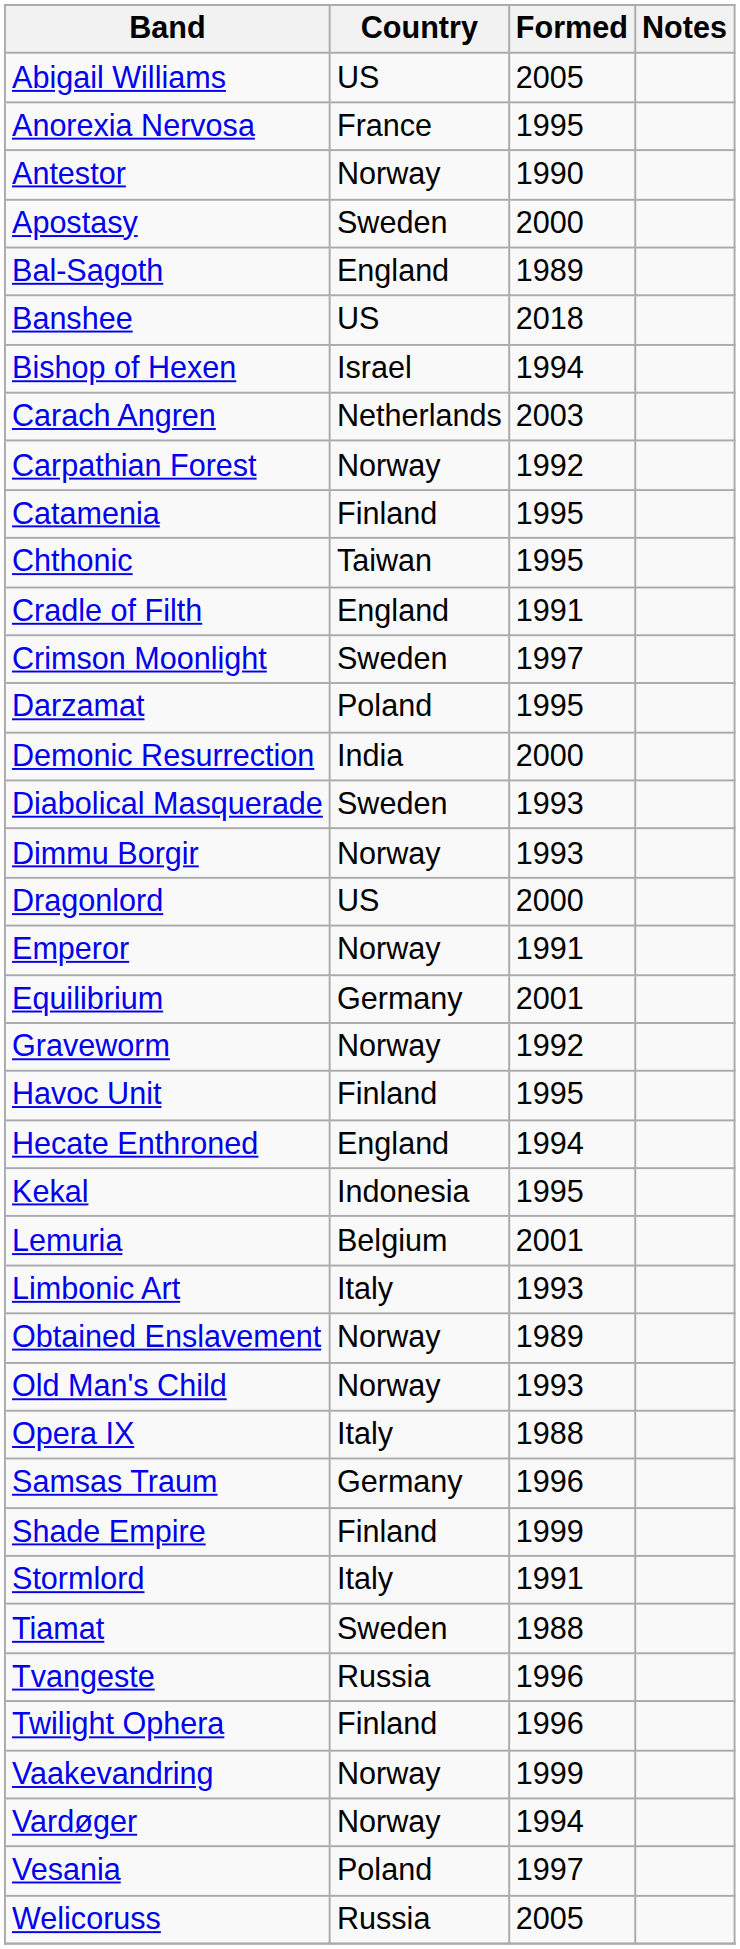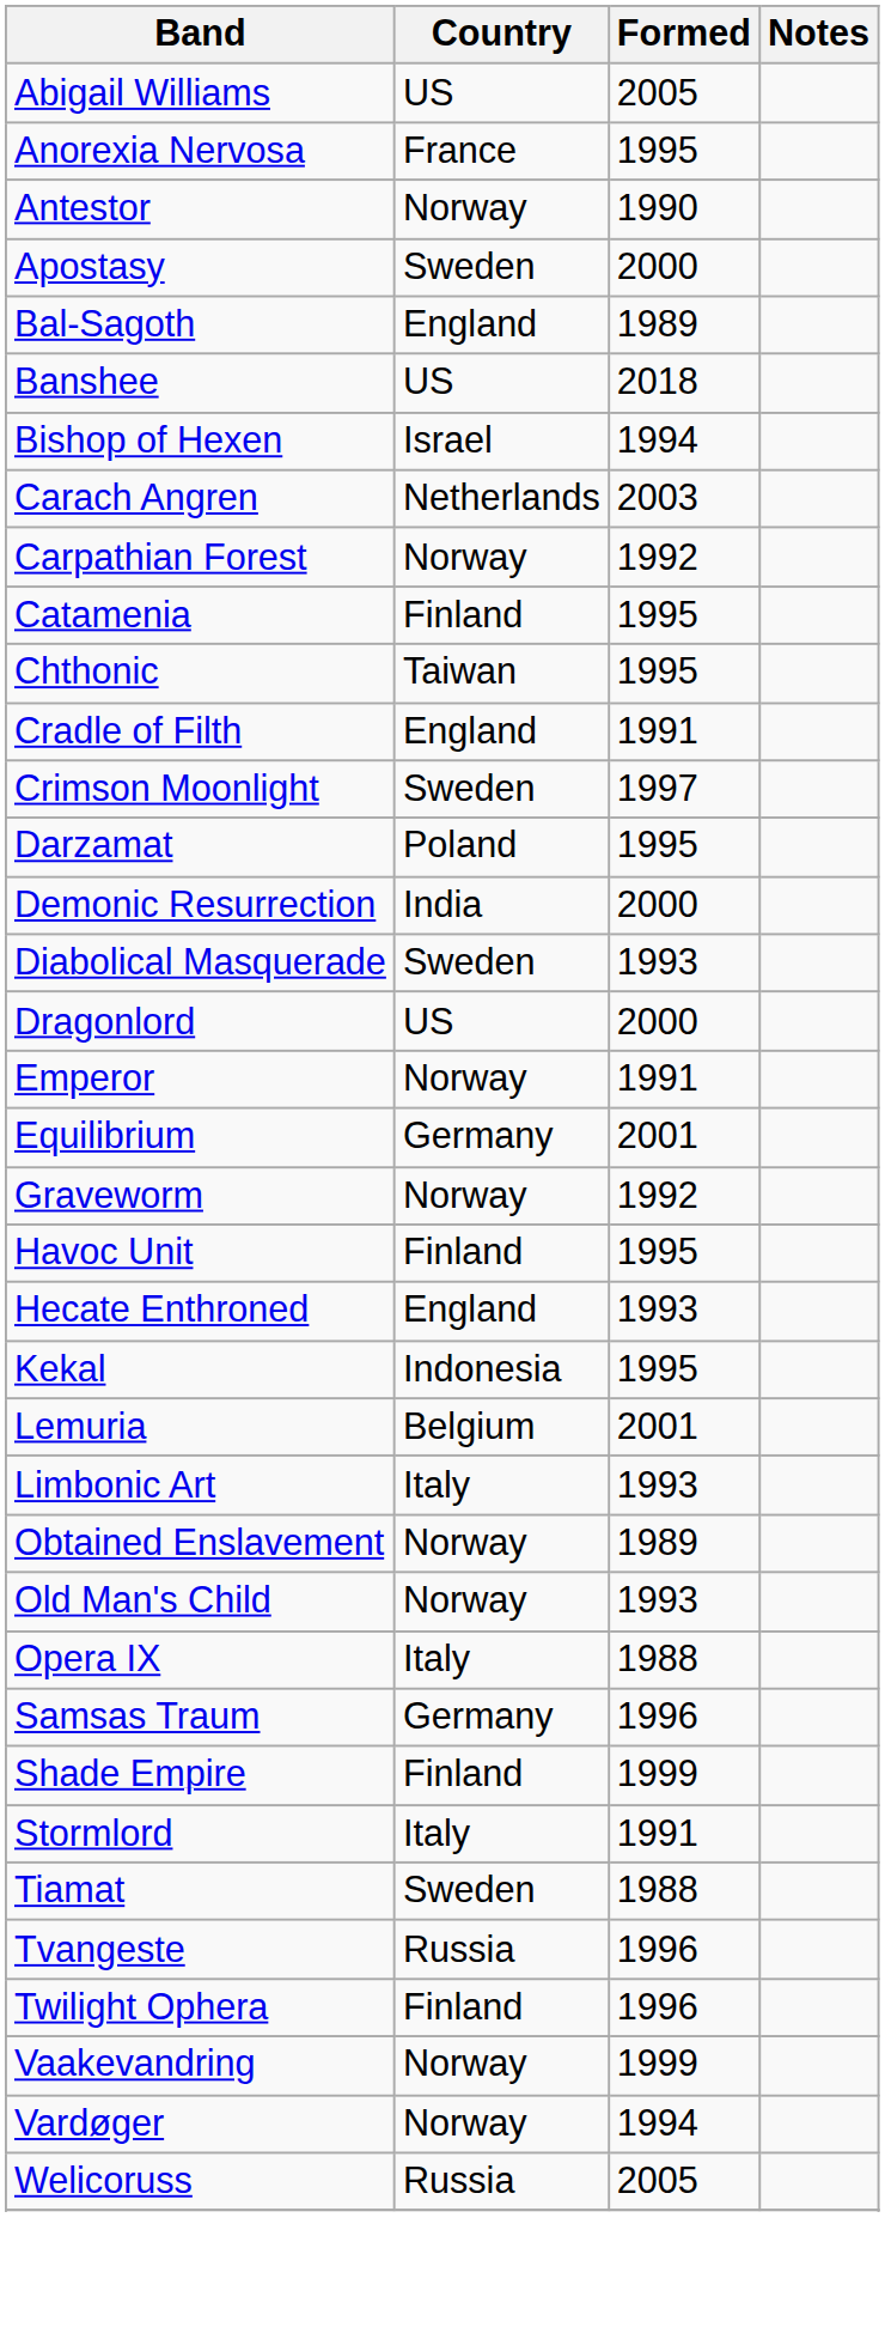 <table class="wikitable sortable">
 <tr>
 <th>Band</th>
 <th>Country</th>
 <th>Formed</th>
 <th>Notes</th>
 </tr>
 <tr>
 <td><a href='#'>Abigail Williams</a></td>
 <td>US</td>
 <td>2005</td>
 <td></td>
 </tr>
 <tr>
 <td><a href='#'>Anorexia Nervosa</a></td>
 <td>France</td>
 <td>1995</td>
 <td></td>
 </tr>
 <tr>
 <td><a href='#'>Antestor</a></td>
 <td>Norway</td>
 <td>1990</td>
 <td></td>
 </tr>
 <tr>
 <td><a href='#'>Apostasy</a></td>
 <td>Sweden</td>
 <td>2000</td>
 <td></td>
 </tr>
 <tr>
 <td><a href='#'>Bal-Sagoth</a></td>
 <td>England</td>
 <td>1989</td>
 <td></td>
 </tr>
 <tr>
 <td><a href='#'>Banshee</a></td>
 <td>US</td>
 <td>2018</td>
 <td></td>
 </tr>
 <tr>
 <td><a href='#'>Bishop of Hexen</a></td>
 <td>Israel</td>
 <td>1994</td>
 <td></td>
 </tr>
 <tr>
 <td><a href='#'>Carach Angren</a></td>
 <td>Netherlands</td>
 <td>2003</td>
 <td></td>
 </tr>
 <tr>
 <td><a href='#'>Carpathian Forest</a></td>
 <td>Norway</td>
 <td>1992</td>
 <td></td>
 </tr>
 <tr>
 <td><a href='#'>Catamenia</a></td>
 <td>Finland</td>
 <td>1995</td>
 <td></td>
 </tr>
 <tr>
 <td><a href='#'>Chthonic</a></td>
 <td>Taiwan</td>
 <td>1995</td>
 <td></td>
 </tr>
 <tr>
 <td><a href='#'>Cradle of Filth</a></td>
 <td>England</td>
 <td>1991</td>
 <td></td>
 </tr>
 <tr>
 <td><a href='#'>Crimson Moonlight</a></td>
 <td>Sweden</td>
 <td>1997</td>
 <td></td>
 </tr>
 <tr>
 <td><a href='#'>Darzamat</a></td>
 <td>Poland</td>
 <td>1995</td>
 <td></td>
 </tr>
 <tr>
 <td><a href='#'>Demonic Resurrection</a></td>
 <td>India</td>
 <td>2000</td>
 <td></td>
 </tr>
 <tr>
 <td><a href='#'>Diabolical Masquerade</a></td>
 <td>Sweden</td>
 <td>1993</td>
 <td></td>
 </tr>
 <tr>
-<td><a href='#'>Dimmu Borgir</a></td>
-<td>Norway</td>
-<td>1993</td>
-<td></td>
-</tr>
-<tr>
 <td><a href='#'>Dragonlord</a></td>
 <td>US</td>
 <td>2000</td>
 <td></td>
 </tr>
 <tr>
 <td><a href='#'>Emperor</a></td>
 <td>Norway</td>
 <td>1991</td>
 <td></td>
 </tr>
 <tr>
 <td><a href='#'>Equilibrium</a></td>
 <td>Germany</td>
 <td>2001</td>
 <td></td>
 </tr>
 <tr>
 <td><a href='#'>Graveworm</a></td>
 <td>Norway</td>
 <td>1992</td>
 <td></td>
 </tr>
 <tr>
 <td><a href='#'>Havoc Unit</a></td>
 <td>Finland</td>
 <td>1995</td>
 <td></td>
 </tr>
 <tr>
 <td><a href='#'>Hecate Enthroned</a></td>
 <td>England</td>
-<td>1994</td>
+<td>1993</td>
 <td></td>
 </tr>
 <tr>
 <td><a href='#'>Kekal</a></td>
 <td>Indonesia</td>
 <td>1995</td>
 <td></td>
 </tr>
 <tr>
 <td><a href='#'>Lemuria</a></td>
 <td>Belgium</td>
 <td>2001</td>
 <td></td>
 </tr>
 <tr>
 <td><a href='#'>Limbonic Art</a></td>
 <td>Italy</td>
 <td>1993</td>
 <td></td>
 </tr>
 <tr>
 <td><a href='#'>Obtained Enslavement</a></td>
 <td>Norway</td>
 <td>1989</td>
 <td></td>
 </tr>
 <tr>
 <td><a href='#'>Old Man's Child</a></td>
 <td>Norway</td>
 <td>1993</td>
 <td></td>
 </tr>
 <tr>
 <td><a href='#'>Opera IX</a></td>
 <td>Italy</td>
 <td>1988</td>
 <td></td>
 </tr>
 <tr>
 <td><a href='#'>Samsas Traum</a></td>
 <td>Germany</td>
 <td>1996</td>
 <td></td>
 </tr>
 <tr>
 <td><a href='#'>Shade Empire</a></td>
 <td>Finland</td>
 <td>1999</td>
 <td></td>
 </tr>
 <tr>
 <td><a href='#'>Stormlord</a></td>
 <td>Italy</td>
 <td>1991</td>
 <td></td>
 </tr>
 <tr>
 <td><a href='#'>Tiamat</a></td>
 <td>Sweden</td>
 <td>1988</td>
 <td></td>
 </tr>
 <tr>
 <td><a href='#'>Tvangeste</a></td>
 <td>Russia</td>
 <td>1996</td>
 <td></td>
 </tr>
 <tr>
 <td><a href='#'>Twilight Ophera</a></td>
 <td>Finland</td>
 <td>1996</td>
 <td></td>
 </tr>
 <tr>
 <td><a href='#'>Vaakevandring</a></td>
 <td>Norway</td>
 <td>1999</td>
 <td></td>
 </tr>
 <tr>
 <td><a href='#'>Vardøger</a></td>
 <td>Norway</td>
 <td>1994</td>
 <td></td>
 </tr>
 <tr>
-<td><a href='#'>Vesania</a></td>
-<td>Poland</td>
-<td>1997</td>
-<td></td>
-</tr>
-<tr>
 <td><a href='#'>Welicoruss</a></td>
 <td>Russia</td>
 <td>2005</td>
 <td></td>
 </tr>
 <tr>
 </tr>
 <tr>
 </tr>
 </table>
